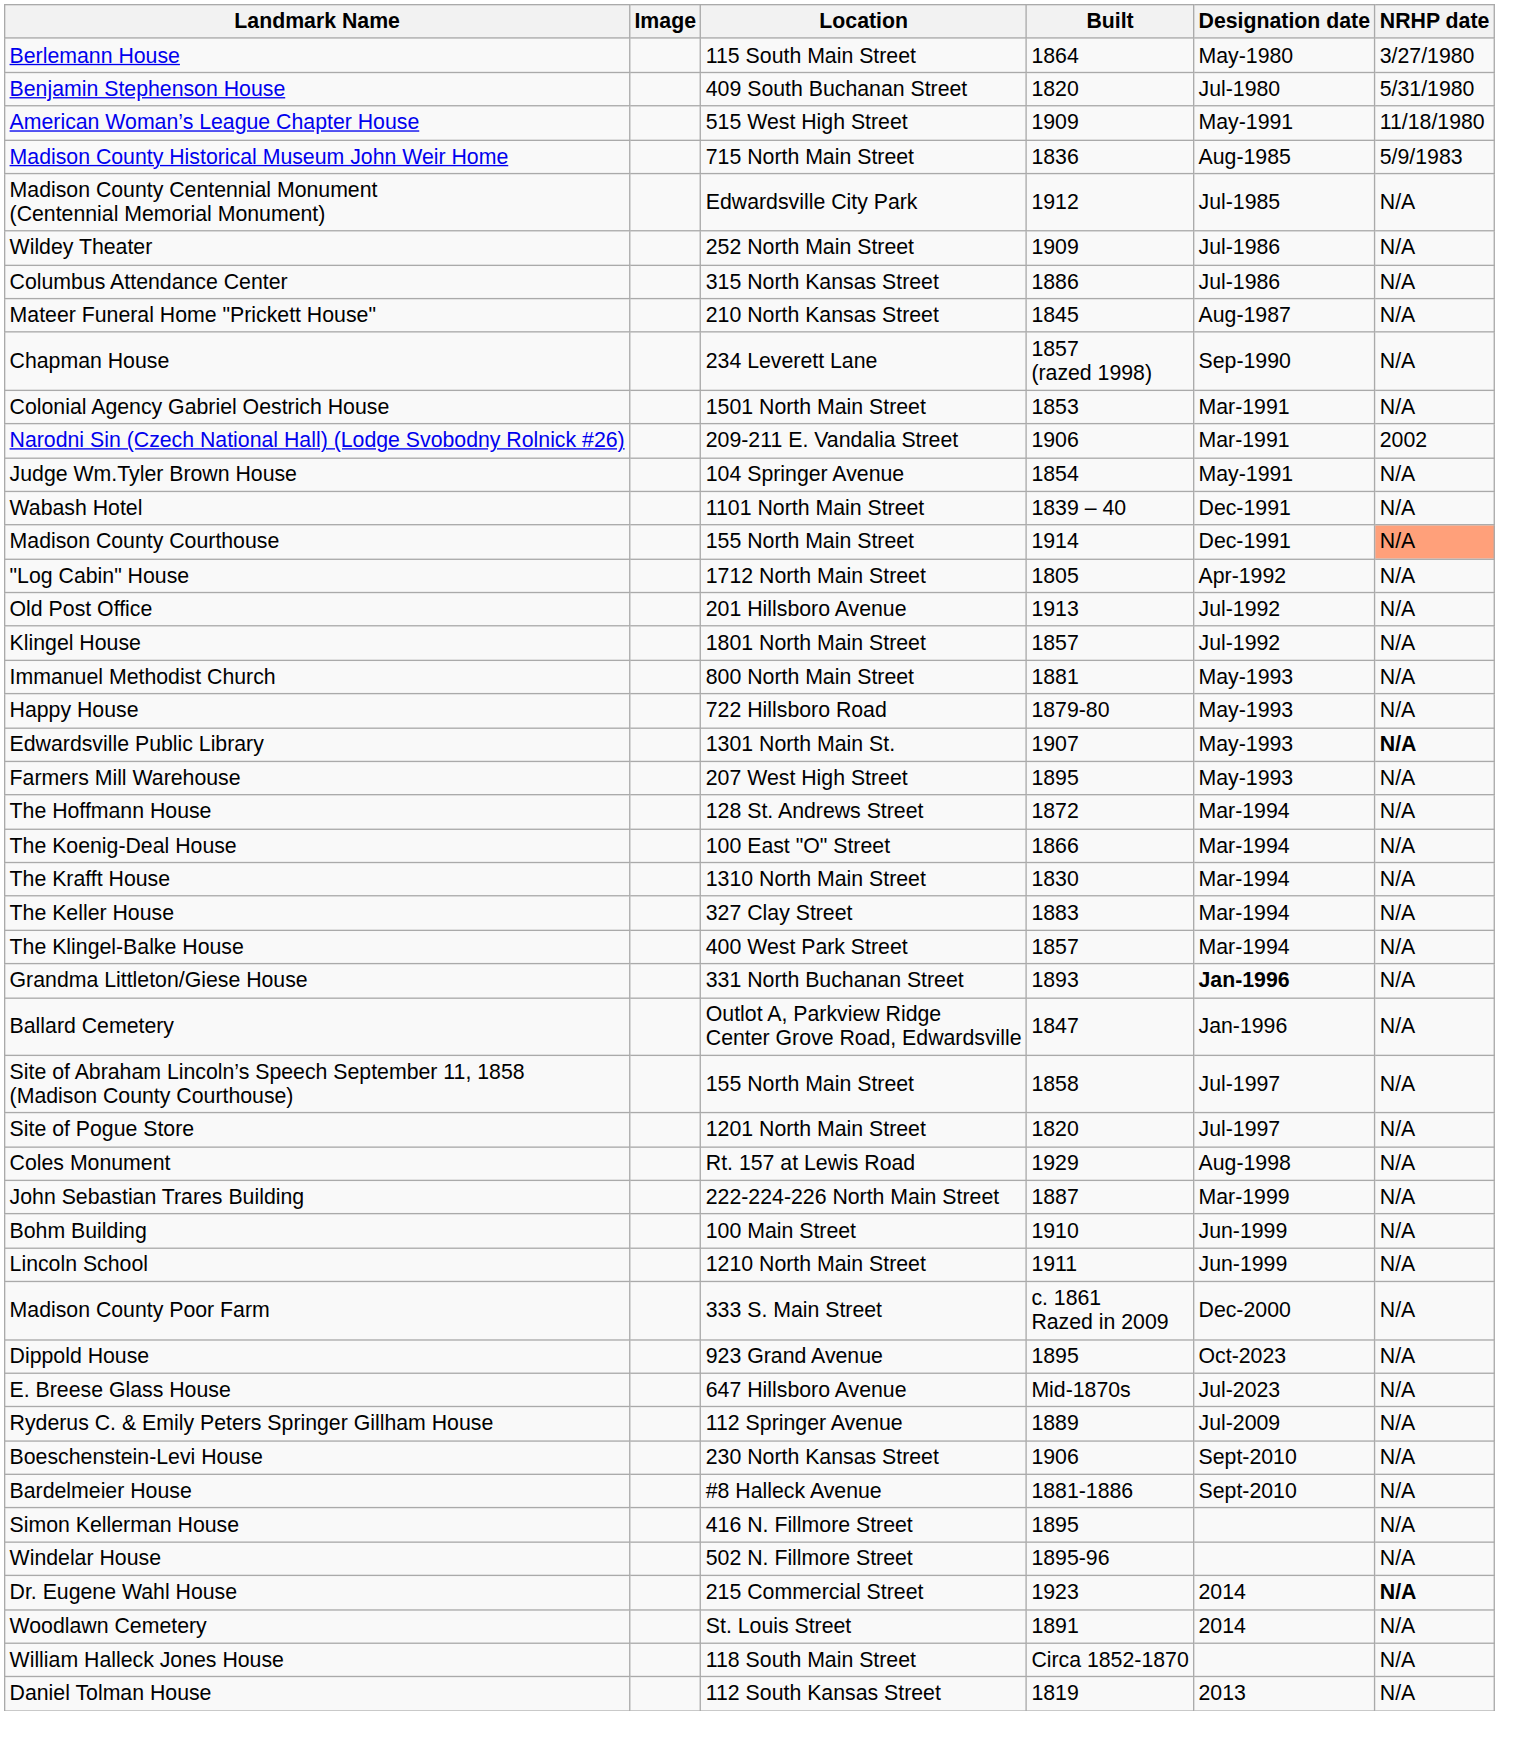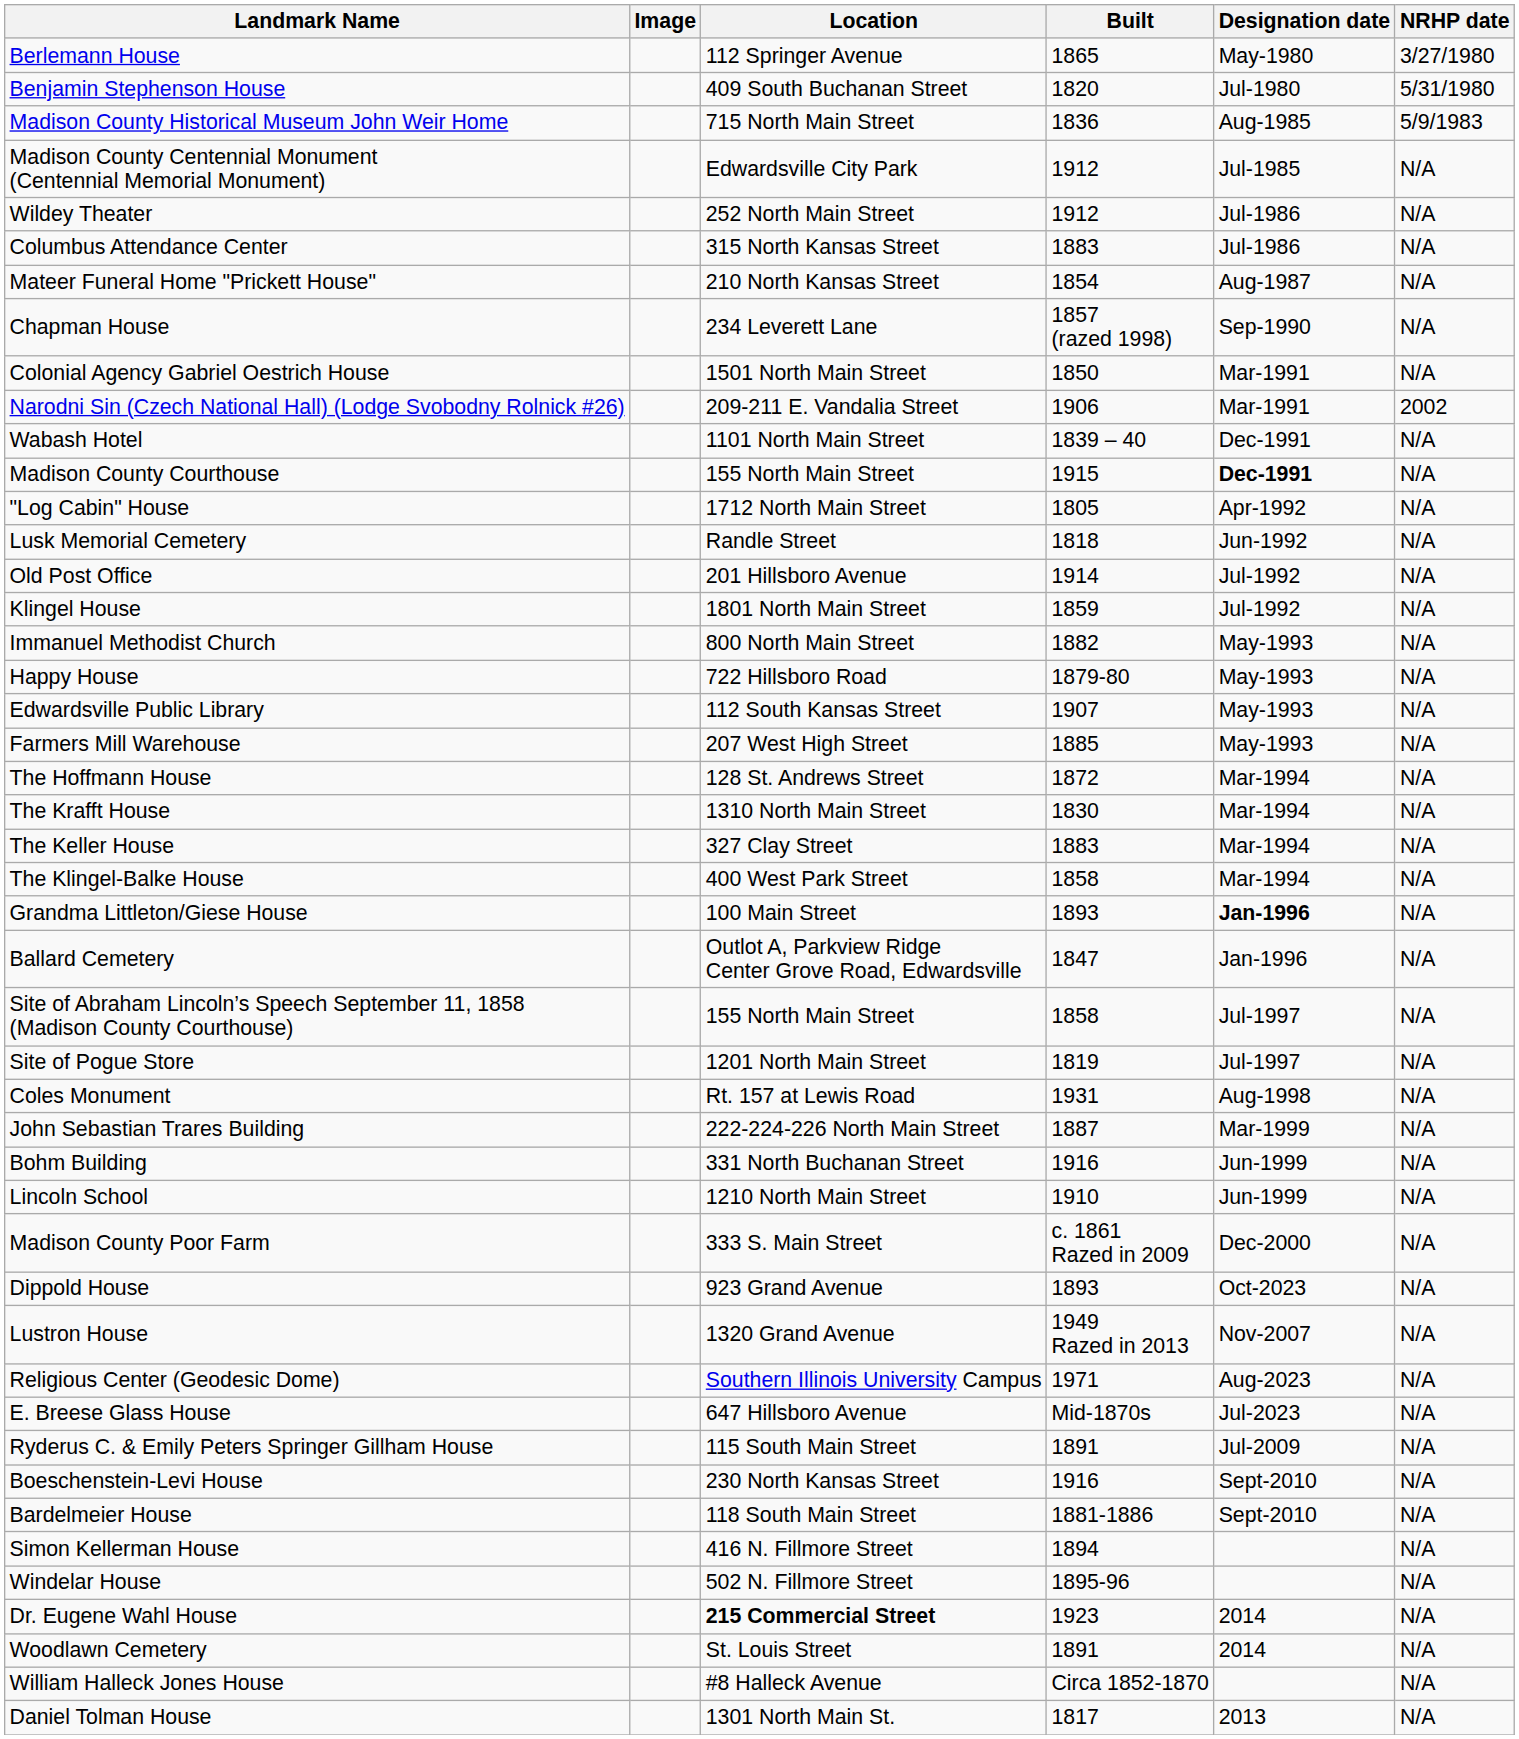 <table class="wikitable sortable">
 <tr>
 <th>Landmark Name</th>
 <th>Image</th>
 <th>Location</th>
 <th>Built</th>
 <th>Designation date</th>
 <th>NRHP date</th>
 </tr>
 <tr>
 <td><a href='#'>Berlemann House</a></td>
 <td></td>
-<td>115 South Main Street</td>
-<td>1864</td>
+<td>112 Springer Avenue</td>
+<td>1865</td>
 <td>May-1980</td>
 <td>3/27/1980</td>
 </tr>
 <tr>
 <td><a href='#'>Benjamin Stephenson House</a></td>
 <td></td>
 <td>409 South Buchanan Street</td>
 <td>1820</td>
 <td>Jul-1980</td>
 <td>5/31/1980</td>
-</tr>
-<tr>
-<td><a href='#'>American Woman’s League Chapter House</a></td>
-<td></td>
-<td>515 West High Street</td>
-<td>1909</td>
-<td>May-1991</td>
-<td>11/18/1980</td>
 </tr>
 <tr>
 <td><a href='#'>Madison County Historical Museum John Weir Home</a></td>
 <td></td>
 <td>715 North Main Street</td>
 <td>1836</td>
 <td>Aug-1985</td>
 <td>5/9/1983</td>
 </tr>
 <tr>
 <td>Madison County Centennial Monument<br>(Centennial Memorial Monument)</td>
 <td></td>
 <td>Edwardsville City Park</td>
 <td>1912</td>
 <td>Jul-1985</td>
 <td>N/A</td>
 </tr>
 <tr>
 <td>Wildey Theater</td>
 <td></td>
 <td>252 North Main Street</td>
-<td>1909</td>
+<td>1912</td>
 <td>Jul-1986</td>
 <td>N/A</td>
 </tr>
 <tr>
 <td>Columbus Attendance Center</td>
 <td></td>
 <td>315 North Kansas Street</td>
-<td>1886</td>
+<td>1883</td>
 <td>Jul-1986</td>
 <td>N/A</td>
 </tr>
 <tr>
 <td>Mateer Funeral Home "Prickett House"</td>
 <td></td>
 <td>210 North Kansas Street</td>
-<td>1845</td>
+<td>1854</td>
 <td>Aug-1987</td>
 <td>N/A</td>
 </tr>
 <tr>
 <td>Chapman House</td>
 <td></td>
 <td>234 Leverett Lane</td>
 <td>1857<br>(razed 1998)</td>
 <td>Sep-1990</td>
 <td>N/A</td>
 </tr>
 <tr>
 <td>Colonial Agency Gabriel Oestrich House</td>
 <td></td>
 <td>1501 North Main Street</td>
-<td>1853</td>
+<td>1850</td>
 <td>Mar-1991</td>
 <td>N/A</td>
 </tr>
 <tr>
 <td><a href='#'>Narodni Sin (Czech National Hall) (Lodge Svobodny Rolnick #26)</a></td>
 <td></td>
 <td>209-211 E. Vandalia Street</td>
 <td>1906</td>
 <td>Mar-1991</td>
 <td>2002</td>
-</tr>
-<tr>
-<td>Judge Wm.Tyler Brown House</td>
-<td></td>
-<td>104 Springer Avenue</td>
-<td>1854</td>
-<td>May-1991</td>
-<td>N/A</td>
 </tr>
 <tr>
 <td>Wabash Hotel</td>
 <td></td>
 <td>1101 North Main Street</td>
 <td>1839 – 40</td>
 <td>Dec-1991</td>
 <td>N/A</td>
 </tr>
 <tr>
 <td>Madison County Courthouse</td>
 <td></td>
 <td>155 North Main Street</td>
-<td>1914</td>
-<td>Dec-1991</td>
-<td style="background: lightsalmon;">N/A</td>
+<td>1915</td>
+<td><strong>Dec-1991</strong></td>
+<td>N/A</td>
 </tr>
 <tr>
 <td>"Log Cabin" House</td>
 <td></td>
 <td>1712 North Main Street</td>
 <td>1805</td>
 <td>Apr-1992</td>
 <td>N/A</td>
 </tr>
 <tr>
+<td>Lusk Memorial Cemetery</td>
+<td></td>
+<td>Randle Street</td>
+<td>1818</td>
+<td>Jun-1992</td>
+<td>N/A</td>
+</tr>
+<tr>
 <td>Old Post Office</td>
 <td></td>
 <td>201 Hillsboro Avenue</td>
-<td>1913</td>
+<td>1914</td>
 <td>Jul-1992</td>
 <td>N/A</td>
 </tr>
 <tr>
 <td>Klingel House</td>
 <td></td>
 <td>1801 North Main Street</td>
-<td>1857</td>
+<td>1859</td>
 <td>Jul-1992</td>
 <td>N/A</td>
 </tr>
 <tr>
 <td>Immanuel Methodist Church</td>
 <td></td>
 <td>800 North Main Street</td>
-<td>1881</td>
+<td>1882</td>
 <td>May-1993</td>
 <td>N/A</td>
 </tr>
 <tr>
 <td>Happy House</td>
 <td></td>
 <td>722 Hillsboro Road</td>
 <td>1879-80</td>
 <td>May-1993</td>
 <td>N/A</td>
 </tr>
 <tr>
 <td>Edwardsville Public Library</td>
 <td></td>
-<td>1301 North Main St.</td>
+<td>112 South Kansas Street</td>
 <td>1907</td>
 <td>May-1993</td>
-<td><strong>N/A</strong></td>
+<td>N/A</td>
 </tr>
 <tr>
 <td>Farmers Mill Warehouse</td>
 <td></td>
 <td>207 West High Street</td>
-<td>1895</td>
+<td>1885</td>
 <td>May-1993</td>
 <td>N/A</td>
 </tr>
 <tr>
 <td>The Hoffmann House</td>
 <td></td>
 <td>128 St. Andrews Street</td>
 <td>1872</td>
-<td>Mar-1994</td>
-<td>N/A</td>
-</tr>
-<tr>
-<td>The Koenig-Deal House</td>
-<td></td>
-<td>100 East "O" Street</td>
-<td>1866</td>
 <td>Mar-1994</td>
 <td>N/A</td>
 </tr>
 <tr>
 <td>The Krafft House</td>
 <td></td>
 <td>1310 North Main Street</td>
 <td>1830</td>
 <td>Mar-1994</td>
 <td>N/A</td>
 </tr>
 <tr>
 <td>The Keller House</td>
 <td></td>
 <td>327 Clay Street</td>
 <td>1883</td>
 <td>Mar-1994</td>
 <td>N/A</td>
 </tr>
 <tr>
 <td>The Klingel-Balke House</td>
 <td></td>
 <td>400 West Park Street</td>
-<td>1857</td>
+<td>1858</td>
 <td>Mar-1994</td>
 <td>N/A</td>
 </tr>
 <tr>
 <td>Grandma Littleton/Giese House</td>
 <td></td>
-<td>331 North Buchanan Street</td>
+<td>100 Main Street</td>
 <td>1893</td>
 <td><strong>Jan-1996</strong></td>
 <td>N/A</td>
 </tr>
 <tr>
 <td>Ballard Cemetery</td>
 <td></td>
 <td>Outlot A, Parkview Ridge<br>Center Grove Road, Edwardsville</td>
 <td>1847</td>
 <td>Jan-1996</td>
 <td>N/A</td>
 </tr>
 <tr>
 <td>Site of Abraham Lincoln’s Speech September 11, 1858<br>(Madison County Courthouse)</td>
 <td></td>
 <td>155 North Main Street</td>
 <td>1858</td>
 <td>Jul-1997</td>
 <td>N/A</td>
 </tr>
 <tr>
 <td>Site of Pogue Store</td>
 <td></td>
 <td>1201 North Main Street</td>
-<td>1820</td>
+<td>1819</td>
 <td>Jul-1997</td>
 <td>N/A</td>
 </tr>
 <tr>
 <td>Coles Monument</td>
 <td></td>
 <td>Rt. 157 at Lewis Road</td>
-<td>1929</td>
+<td>1931</td>
 <td>Aug-1998</td>
 <td>N/A</td>
 </tr>
 <tr>
 <td>John Sebastian Trares Building</td>
 <td></td>
 <td>222-224-226 North Main Street</td>
 <td>1887</td>
 <td>Mar-1999</td>
 <td>N/A</td>
 </tr>
 <tr>
 <td>Bohm Building</td>
 <td></td>
-<td>100 Main Street</td>
-<td>1910</td>
+<td>331 North Buchanan Street</td>
+<td>1916</td>
 <td>Jun-1999</td>
 <td>N/A</td>
 </tr>
 <tr>
 <td>Lincoln School</td>
 <td></td>
 <td>1210 North Main Street</td>
-<td>1911</td>
+<td>1910</td>
 <td>Jun-1999</td>
 <td>N/A</td>
 </tr>
 <tr>
 <td>Madison County Poor Farm</td>
 <td></td>
 <td>333 S. Main Street</td>
 <td>c. 1861<br>Razed in 2009</td>
 <td>Dec-2000</td>
 <td>N/A</td>
 </tr>
 <tr>
 <td>Dippold House</td>
 <td></td>
 <td>923 Grand Avenue</td>
-<td>1895</td>
+<td>1893</td>
 <td>Oct-2023</td>
+<td>N/A</td>
+</tr>
+<tr>
+<td>Lustron House</td>
+<td></td>
+<td>1320 Grand Avenue</td>
+<td>1949<br>Razed in 2013</td>
+<td>Nov-2007</td>
+<td>N/A</td>
+</tr>
+<tr>
+<td>Religious Center (Geodesic Dome)</td>
+<td></td>
+<td><a href='#'>Southern Illinois University</a> Campus</td>
+<td>1971</td>
+<td>Aug-2023</td>
 <td>N/A</td>
 </tr>
 <tr>
 <td>E. Breese Glass House</td>
 <td></td>
 <td>647 Hillsboro Avenue</td>
 <td>Mid-1870s</td>
 <td>Jul-2023</td>
 <td>N/A</td>
 </tr>
 <tr>
 <td>Ryderus C. & Emily Peters Springer Gillham House</td>
 <td></td>
-<td>112 Springer Avenue</td>
-<td>1889</td>
+<td>115 South Main Street</td>
+<td>1891</td>
 <td>Jul-2009</td>
 <td>N/A</td>
 </tr>
 <tr>
 <td>Boeschenstein-Levi House</td>
 <td></td>
 <td>230 North Kansas Street</td>
-<td>1906</td>
+<td>1916</td>
 <td>Sept-2010</td>
 <td>N/A</td>
 </tr>
 <tr>
 <td>Bardelmeier House</td>
 <td></td>
-<td>#8 Halleck Avenue</td>
+<td>118 South Main Street</td>
 <td>1881-1886</td>
 <td>Sept-2010</td>
 <td>N/A</td>
 </tr>
 <tr>
 <td>Simon Kellerman House</td>
 <td></td>
 <td>416 N. Fillmore Street</td>
-<td>1895</td>
+<td>1894</td>
 <td></td>
 <td>N/A</td>
 </tr>
 <tr>
 <td>Windelar House</td>
 <td></td>
 <td>502 N. Fillmore Street</td>
 <td>1895-96</td>
 <td></td>
 <td>N/A</td>
 </tr>
 <tr>
 <td>Dr. Eugene Wahl House</td>
 <td></td>
-<td>215 Commercial Street</td>
+<td><strong>215 Commercial Street</strong></td>
 <td>1923</td>
 <td>2014</td>
-<td><strong>N/A</strong></td>
+<td>N/A</td>
 </tr>
 <tr>
 <td>Woodlawn Cemetery</td>
 <td></td>
 <td>St. Louis Street</td>
 <td>1891</td>
 <td>2014</td>
 <td>N/A</td>
 </tr>
 <tr>
 <td>William Halleck Jones House</td>
 <td></td>
-<td>118 South Main Street</td>
+<td>#8 Halleck Avenue</td>
 <td>Circa 1852-1870</td>
 <td></td>
 <td>N/A</td>
 </tr>
 <tr>
 <td>Daniel Tolman House</td>
 <td></td>
-<td>112 South Kansas Street</td>
-<td>1819</td>
+<td>1301 North Main St.</td>
+<td>1817</td>
 <td>2013</td>
 <td>N/A</td>
 </tr>
 </table>
